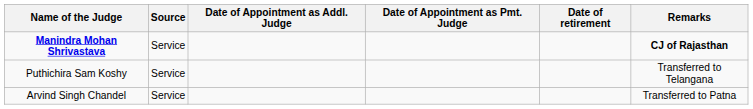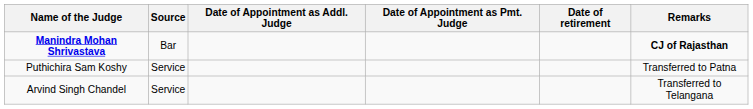 <table class="wikitable sortable static-row-numbers static-row-header" style="text-align:center" width="92%">
 <tr>
 <th>Name of the Judge</th>
 <th>Source</th>
 <th>Date of Appointment as Addl. Judge</th>
 <th>Date of Appointment as Pmt. Judge</th>
 <th>Date of retirement</th>
 <th>Remarks</th>
 </tr>
 <tr>
 <td><strong><a href='#'>Manindra Mohan Shrivastava</a></strong></td>
-<td>Service</td>
+<td>Bar</td>
 <td></td>
 <td></td>
 <td></td>
 <td><strong>CJ of Rajasthan</strong></td>
 </tr>
 <tr>
 <td>Puthichira Sam Koshy</td>
 <td>Service</td>
 <td></td>
 <td></td>
 <td></td>
-<td>Transferred to Telangana</td>
+<td>Transferred to Patna</td>
 </tr>
 <tr>
 <td>Arvind Singh Chandel</td>
 <td>Service</td>
 <td></td>
 <td></td>
 <td></td>
-<td>Transferred to Patna</td>
+<td>Transferred to Telangana</td>
 </tr>
 </table>
